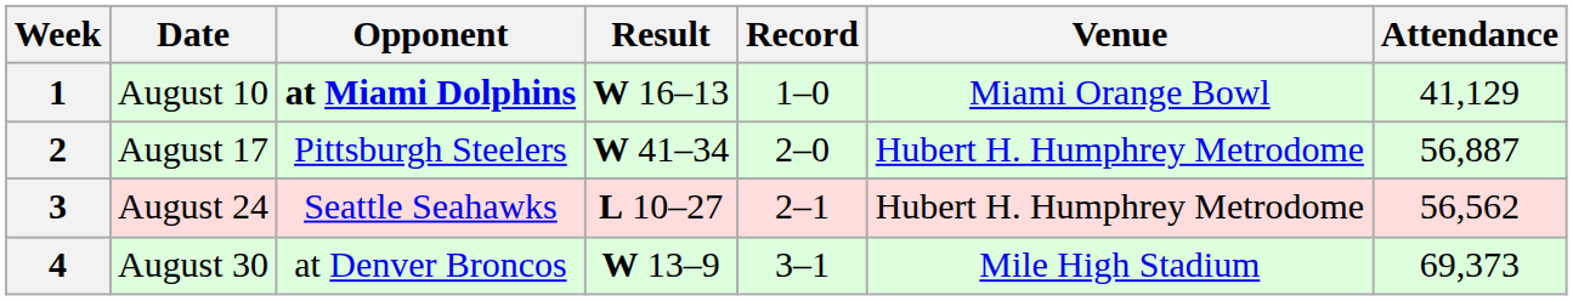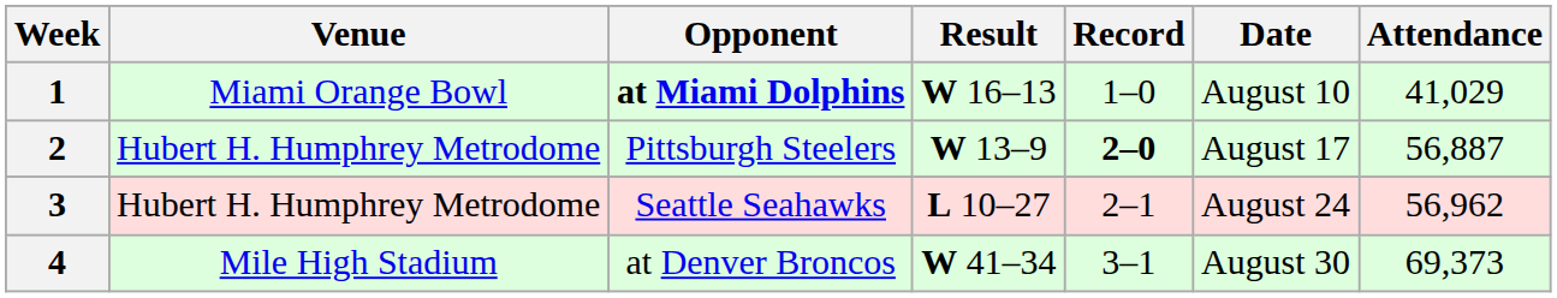 <table class="wikitable" style="text-align:center">
 <tr>
 <th>Week</th>
-<th>Date</th>
+<th>Venue</th>
 <th>Opponent</th>
 <th>Result</th>
 <th>Record</th>
-<th>Venue</th>
+<th>Date</th>
 <th>Attendance</th>
 </tr>
 <tr style="background:#ddffdd">
 <th>1</th>
-<td>August 10</td>
+<td><a href='#'>Miami Orange Bowl</a></td>
 <td><strong>at <a href='#'>Miami Dolphins</a></strong></td>
 <td><strong>W</strong> 16–13 </td>
 <td>1–0</td>
-<td><a href='#'>Miami Orange Bowl</a></td>
-<td>41,129</td>
+<td>August 10</td>
+<td>41,029</td>
 </tr>
 <tr style="background:#ddffdd">
 <th>2</th>
+<td><a href='#'>Hubert H. Humphrey Metrodome</a></td>
+<td><a href='#'>Pittsburgh Steelers</a></td>
+<td><strong>W</strong> 13–9</td>
+<td><strong>2–0</strong></td>
 <td>August 17</td>
-<td><a href='#'>Pittsburgh Steelers</a></td>
-<td><strong>W</strong> 41–34</td>
-<td>2–0</td>
-<td><a href='#'>Hubert H. Humphrey Metrodome</a></td>
 <td>56,887</td>
 </tr>
 <tr style="background:#ffdddd">
 <th>3</th>
-<td>August 24</td>
+<td>Hubert H. Humphrey Metrodome</td>
 <td><a href='#'>Seattle Seahawks</a></td>
 <td><strong>L</strong> 10–27</td>
 <td>2–1</td>
-<td>Hubert H. Humphrey Metrodome</td>
-<td>56,562</td>
+<td>August 24</td>
+<td>56,962</td>
 </tr>
 <tr style="background:#ddffdd">
 <th>4</th>
+<td><a href='#'>Mile High Stadium</a></td>
+<td>at <a href='#'>Denver Broncos</a></td>
+<td><strong>W</strong> 41–34</td>
+<td>3–1</td>
 <td>August 30</td>
-<td>at <a href='#'>Denver Broncos</a></td>
-<td><strong>W</strong> 13–9</td>
-<td>3–1</td>
-<td><a href='#'>Mile High Stadium</a></td>
 <td>69,373</td>
 </tr>
 </table>
